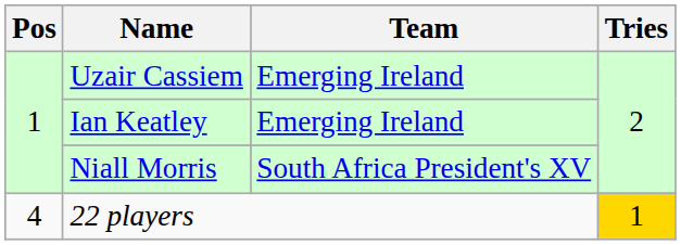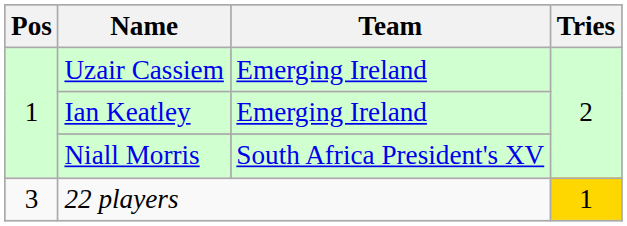 <table class="wikitable">
 <tr>
 <th>Pos</th>
 <th>Name</th>
 <th>Team</th>
 <th>Tries</th>
 </tr>
 <tr style="background:#d0ffd0;">
 <td rowspan= 3 align=center>1</td>
 <td><a href='#'>Uzair Cassiem</a></td>
 <td> <a href='#'>Emerging Ireland</a></td>
 <td rowspan=3 align=center>2</td>
 </tr>
 <tr style="background:#d0ffd0;">
 <td><a href='#'>Ian Keatley</a></td>
 <td> <a href='#'>Emerging Ireland</a></td>
 </tr>
 <tr style="background:#d0ffd0;">
 <td><a href='#'>Niall Morris</a></td>
 <td> <a href='#'>South Africa President's XV</a></td>
 </tr>
 <tr>
-<td align=center>4</td>
+<td align=center>3</td>
 <td colspan=2><em>22 players</em></td>
 <td align=center style="background: gold;">1</td>
 </tr>
 </table>
